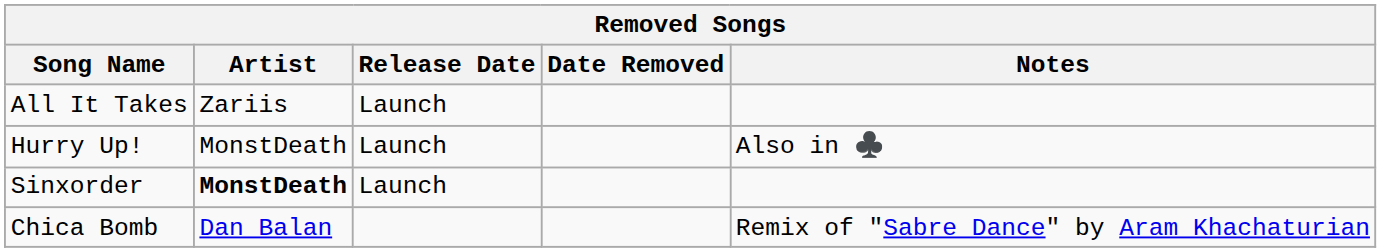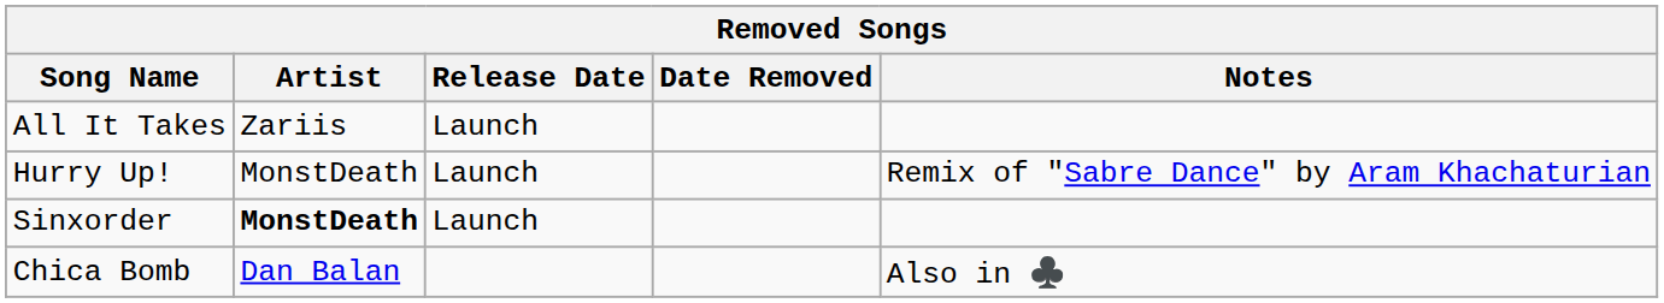 <table role="presentation" class="wikitable sortable mw-collapsible mw-collapsed">
 <tr>
 <th colspan="5">Removed Songs</th>
 </tr>
 <tr>
 <th>Song Name</th>
 <th>Artist</th>
 <th>Release Date</th>
 <th>Date Removed</th>
 <th>Notes</th>
 </tr>
 <tr>
 <td>All It Takes</td>
 <td>Zariis</td>
 <td> Launch</td>
 <td></td>
 <td></td>
 </tr>
 <tr>
 <td>Hurry Up!</td>
 <td>MonstDeath</td>
 <td> Launch</td>
 <td></td>
-<td>Also in ♣️</td>
+<td>Remix of "<a href='#'>Sabre Dance</a>" by <a href='#'>Aram Khachaturian</a></td>
 </tr>
 <tr>
 <td>Sinxorder</td>
 <td><strong>MonstDeath</strong></td>
 <td> Launch</td>
 <td></td>
 <td></td>
 </tr>
 <tr>
 <td>Chica Bomb</td>
 <td><a href='#'>Dan Balan</a></td>
 <td></td>
 <td></td>
-<td>Remix of "<a href='#'>Sabre Dance</a>" by <a href='#'>Aram Khachaturian</a></td>
+<td>Also in ♣️</td>
 </tr>
 </table>
